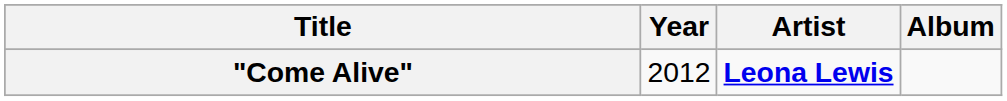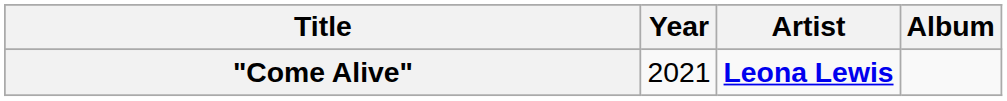 <table class="wikitable plainrowheaders" style="text-align:center;">
 <tr>
 <th scope="col" style="width:22em;">Title</th>
 <th scope="col" style="width:1em;">Year</th>
 <th scope="col">Artist</th>
 <th scope="col">Album</th>
 </tr>
 <tr>
 <th scope="row">"Come Alive"</th>
-<td>2012</td>
+<td>2021</td>
 <td><strong><a href='#'>Leona Lewis</a></strong></td>
 <td></td>
 </tr>
 </table>
